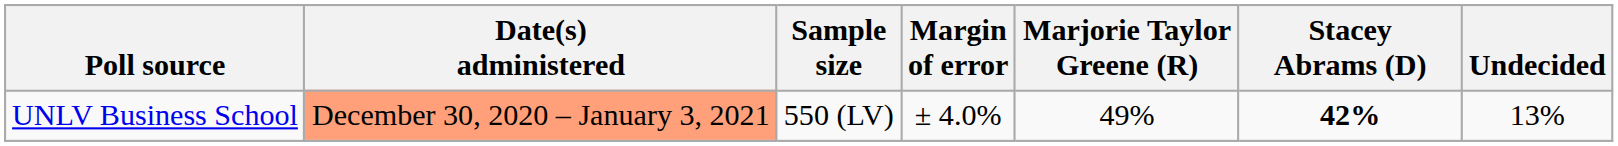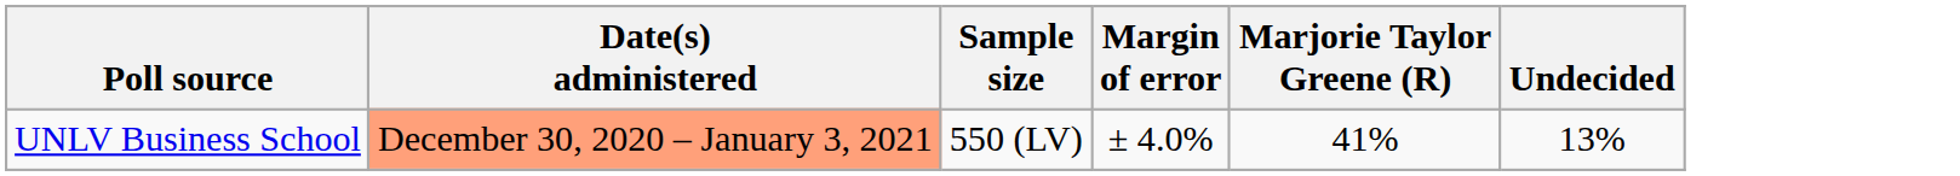 <table class="wikitable" style="font-size:90%;text-align:center;">
 <tr valign=bottom>
 <th>Poll source</th>
 <th>Date(s)<br>administered</th>
 <th>Sample<br>size</th>
 <th>Margin<br>of error</th>
 <th style="width:100px;">Marjorie Taylor<br>Greene (R)</th>
-<th style="width:100px;">Stacey<br>Abrams (D)</th>
 <th>Undecided</th>
 </tr>
 <tr>
 <td style="text-align:left;"><a href='#'>UNLV Business School</a></td>
 <td style="background: lightsalmon;">December 30, 2020 – January 3, 2021</td>
 <td>550 (LV)</td>
 <td>± 4.0%</td>
-<td>49%</td>
-<td><strong>42%</strong></td>
+<td>41%</td>
 <td>13%</td>
 </tr>
 </table>
